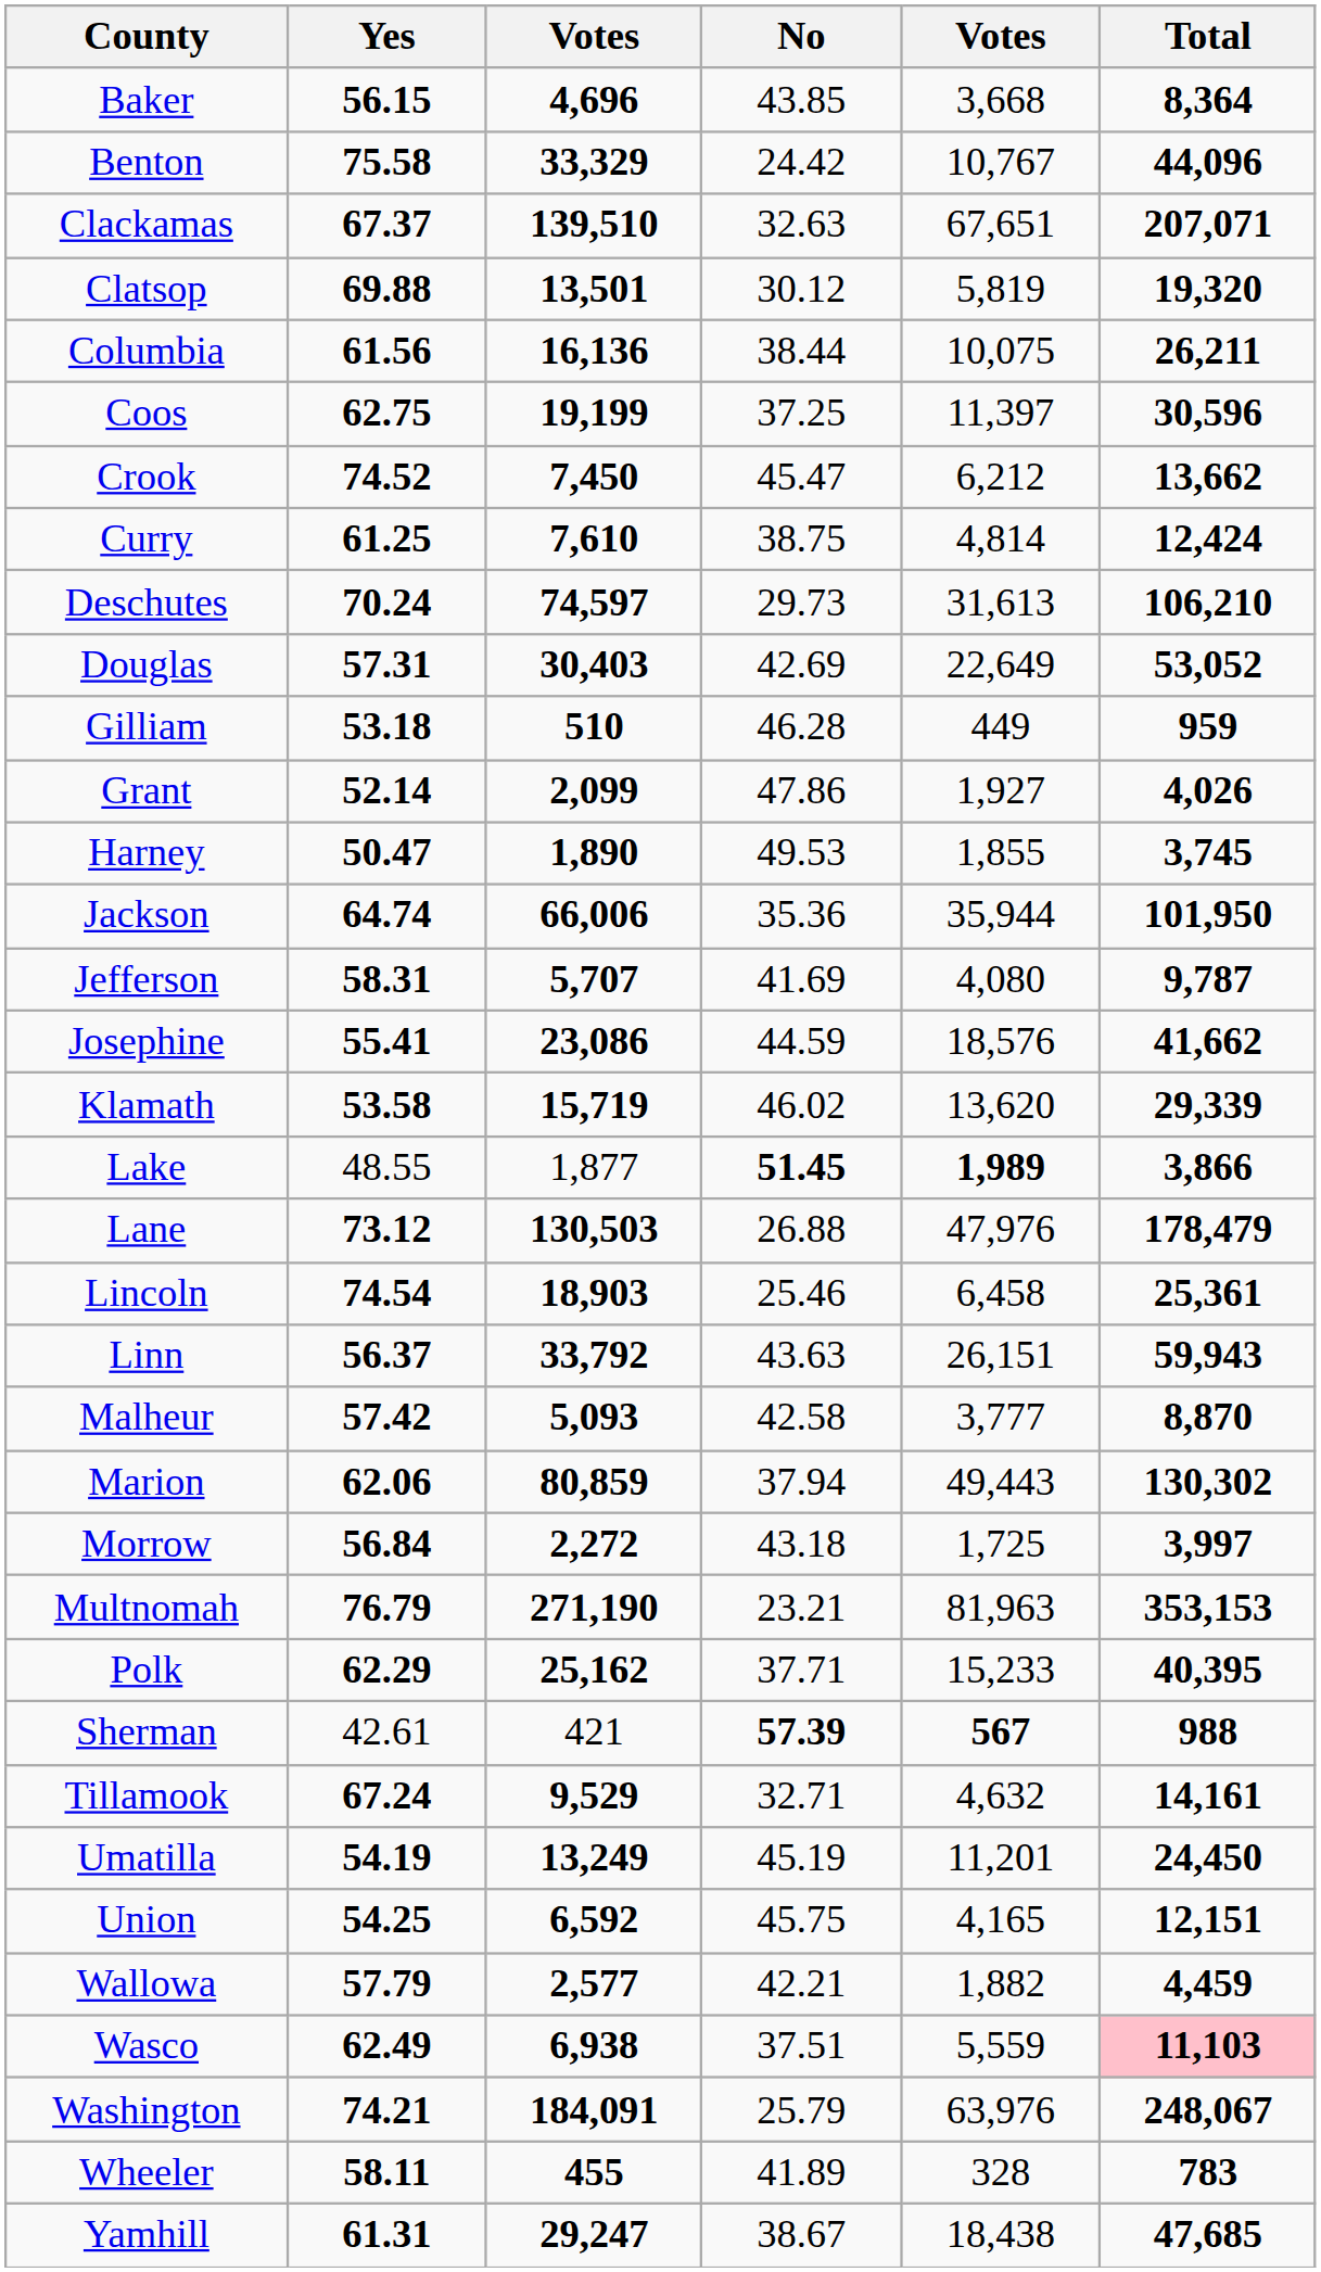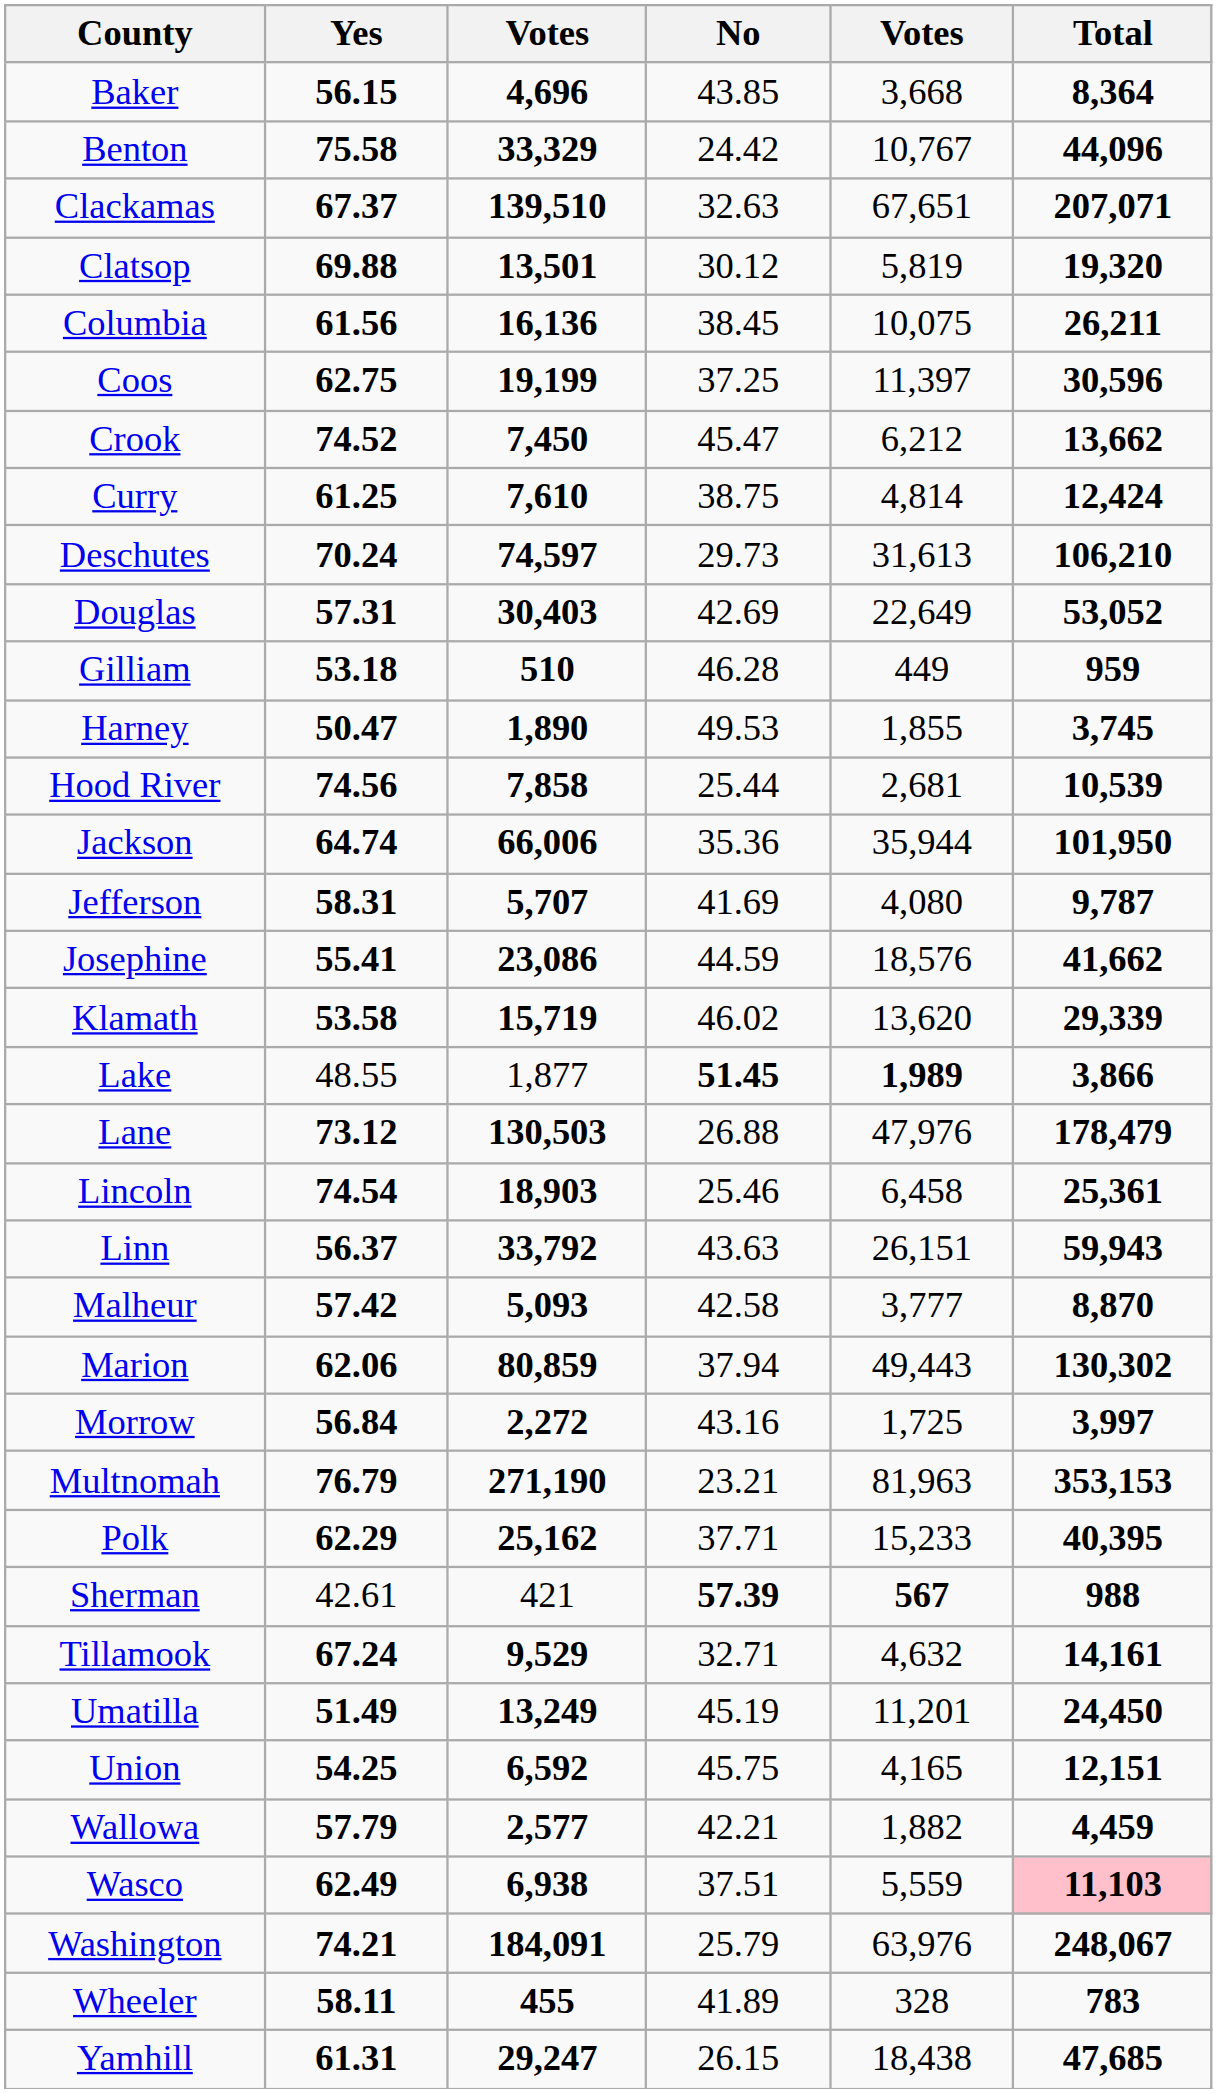 <table width="60%" class="wikitable sortable">
 <tr>
 <th width="11%">County</th>
 <th width="10%">Yes</th>
 <th width="10%">Votes</th>
 <th width="10%">No</th>
 <th width="10%">Votes</th>
 <th width="10%">Total</th>
 </tr>
 <tr>
 <td align="center"><a href='#'>Baker</a></td>
 <td align="center"><strong>56.15</strong></td>
 <td align="center"><strong>4,696</strong></td>
 <td align="center">43.85</td>
 <td align="center">3,668</td>
 <td align="center"><strong>8,364</strong></td>
 </tr>
 <tr>
 <td align="center"><a href='#'>Benton</a></td>
 <td align="center"><strong>75.58</strong></td>
 <td align="center"><strong>33,329</strong></td>
 <td align="center">24.42</td>
 <td align="center">10,767</td>
 <td align="center"><strong>44,096</strong></td>
 </tr>
 <tr>
 <td align="center"><a href='#'>Clackamas</a></td>
 <td align="center"><strong>67.37</strong></td>
 <td align="center"><strong>139,510</strong></td>
 <td align="center">32.63</td>
 <td align="center">67,651</td>
 <td align="center"><strong>207,071</strong></td>
 </tr>
 <tr>
 <td align="center"><a href='#'>Clatsop</a></td>
 <td align="center"><strong>69.88</strong></td>
 <td align="center"><strong>13,501</strong></td>
 <td align="center">30.12</td>
 <td align="center">5,819</td>
 <td align="center"><strong>19,320</strong></td>
 </tr>
 <tr>
 <td align="center"><a href='#'>Columbia</a></td>
 <td align="center"><strong>61.56</strong></td>
 <td align="center"><strong>16,136</strong></td>
-<td align="center">38.44</td>
+<td align="center">38.45</td>
 <td align="center">10,075</td>
 <td align="center"><strong>26,211</strong></td>
 </tr>
 <tr>
 <td align="center"><a href='#'>Coos</a></td>
 <td align="center"><strong>62.75</strong></td>
 <td align="center"><strong>19,199</strong></td>
 <td align="center">37.25</td>
 <td align="center">11,397</td>
 <td align="center"><strong>30,596</strong></td>
 </tr>
 <tr>
 <td align="center"><a href='#'>Crook</a></td>
 <td align="center"><strong>74.52</strong></td>
 <td align="center"><strong>7,450</strong></td>
 <td align="center">45.47</td>
 <td align="center">6,212</td>
 <td align="center"><strong>13,662</strong></td>
 </tr>
 <tr>
 <td align="center"><a href='#'>Curry</a></td>
 <td align="center"><strong>61.25</strong></td>
 <td align="center"><strong>7,610</strong></td>
 <td align="center">38.75</td>
 <td align="center">4,814</td>
 <td align="center"><strong>12,424</strong></td>
 </tr>
 <tr>
 <td align="center"><a href='#'>Deschutes</a></td>
 <td align="center"><strong>70.24</strong></td>
 <td align="center"><strong>74,597</strong></td>
 <td align="center">29.73</td>
 <td align="center">31,613</td>
 <td align="center"><strong>106,210</strong></td>
 </tr>
 <tr>
 <td align="center"><a href='#'>Douglas</a></td>
 <td align="center"><strong>57.31</strong></td>
 <td align="center"><strong>30,403</strong></td>
 <td align="center">42.69</td>
 <td align="center">22,649</td>
 <td align="center"><strong>53,052</strong></td>
 </tr>
 <tr>
 <td align="center"><a href='#'>Gilliam</a></td>
 <td align="center"><strong>53.18</strong></td>
 <td align="center"><strong>510</strong></td>
 <td align="center">46.28</td>
 <td align="center">449</td>
 <td align="center"><strong>959</strong></td>
 </tr>
 <tr>
-<td align="center"><a href='#'>Grant</a></td>
-<td align="center"><strong>52.14</strong></td>
-<td align="center"><strong>2,099</strong></td>
-<td align="center">47.86</td>
-<td align="center">1,927</td>
-<td align="center"><strong>4,026</strong></td>
-</tr>
-<tr>
 <td align="center"><a href='#'>Harney</a></td>
 <td align="center"><strong>50.47</strong></td>
 <td align="center"><strong>1,890</strong></td>
 <td align="center">49.53</td>
 <td align="center">1,855</td>
 <td align="center"><strong>3,745</strong></td>
+</tr>
+<tr>
+<td align="center"><a href='#'>Hood River</a></td>
+<td align="center"><strong>74.56</strong></td>
+<td align="center"><strong>7,858</strong></td>
+<td align="center">25.44</td>
+<td align="center">2,681</td>
+<td align="center"><strong>10,539</strong></td>
 </tr>
 <tr>
 <td align="center"><a href='#'>Jackson</a></td>
 <td align="center"><strong>64.74</strong></td>
 <td align="center"><strong>66,006</strong></td>
 <td align="center">35.36</td>
 <td align="center">35,944</td>
 <td align="center"><strong>101,950</strong></td>
 </tr>
 <tr>
 <td align="center"><a href='#'>Jefferson</a></td>
 <td align="center"><strong>58.31</strong></td>
 <td align="center"><strong>5,707</strong></td>
 <td align="center">41.69</td>
 <td align="center">4,080</td>
 <td align="center"><strong>9,787</strong></td>
 </tr>
 <tr>
 <td align="center"><a href='#'>Josephine</a></td>
 <td align="center"><strong>55.41</strong></td>
 <td align="center"><strong>23,086</strong></td>
 <td align="center">44.59</td>
 <td align="center">18,576</td>
 <td align="center"><strong>41,662</strong></td>
 </tr>
 <tr>
 <td align="center"><a href='#'>Klamath</a></td>
 <td align="center"><strong>53.58</strong></td>
 <td align="center"><strong>15,719</strong></td>
 <td align="center">46.02</td>
 <td align="center">13,620</td>
 <td align="center"><strong>29,339</strong></td>
 </tr>
 <tr>
 <td align="center"><a href='#'>Lake</a></td>
 <td align="center">48.55</td>
 <td align="center">1,877</td>
 <td align="center"><strong>51.45</strong></td>
 <td align="center"><strong>1,989</strong></td>
 <td align="center"><strong>3,866</strong></td>
 </tr>
 <tr>
 <td align="center"><a href='#'>Lane</a></td>
 <td align="center"><strong>73.12</strong></td>
 <td align="center"><strong>130,503</strong></td>
 <td align="center">26.88</td>
 <td align="center">47,976</td>
 <td align="center"><strong>178,479</strong></td>
 </tr>
 <tr>
 <td align="center"><a href='#'>Lincoln</a></td>
 <td align="center"><strong>74.54</strong></td>
 <td align="center"><strong>18,903</strong></td>
 <td align="center">25.46</td>
 <td align="center">6,458</td>
 <td align="center"><strong>25,361</strong></td>
 </tr>
 <tr>
 <td align="center"><a href='#'>Linn</a></td>
 <td align="center"><strong>56.37</strong></td>
 <td align="center"><strong>33,792</strong></td>
 <td align="center">43.63</td>
 <td align="center">26,151</td>
 <td align="center"><strong>59,943</strong></td>
 </tr>
 <tr>
 <td align="center"><a href='#'>Malheur</a></td>
 <td align="center"><strong>57.42</strong></td>
 <td align="center"><strong>5,093</strong></td>
 <td align="center">42.58</td>
 <td align="center">3,777</td>
 <td align="center"><strong>8,870</strong></td>
 </tr>
 <tr>
 <td align="center"><a href='#'>Marion</a></td>
 <td align="center"><strong>62.06</strong></td>
 <td align="center"><strong>80,859</strong></td>
 <td align="center">37.94</td>
 <td align="center">49,443</td>
 <td align="center"><strong>130,302</strong></td>
 </tr>
 <tr>
 <td align="center"><a href='#'>Morrow</a></td>
 <td align="center"><strong>56.84</strong></td>
 <td align="center"><strong>2,272</strong></td>
-<td align="center">43.18</td>
+<td align="center">43.16</td>
 <td align="center">1,725</td>
 <td align="center"><strong>3,997</strong></td>
 </tr>
 <tr>
 <td align="center"><a href='#'>Multnomah</a></td>
 <td align="center"><strong>76.79</strong></td>
 <td align="center"><strong>271,190</strong></td>
 <td align="center">23.21</td>
 <td align="center">81,963</td>
 <td align="center"><strong>353,153</strong></td>
 </tr>
 <tr>
 <td align="center"><a href='#'>Polk</a></td>
 <td align="center"><strong>62.29</strong></td>
 <td align="center"><strong>25,162</strong></td>
 <td align="center">37.71</td>
 <td align="center">15,233</td>
 <td align="center"><strong>40,395</strong></td>
 </tr>
 <tr>
 <td align="center"><a href='#'>Sherman</a></td>
 <td align="center">42.61</td>
 <td align="center">421</td>
 <td align="center"><strong>57.39</strong></td>
 <td align="center"><strong>567</strong></td>
 <td align="center"><strong>988</strong></td>
 </tr>
 <tr>
 <td align="center"><a href='#'>Tillamook</a></td>
 <td align="center"><strong>67.24</strong></td>
 <td align="center"><strong>9,529</strong></td>
 <td align="center">32.71</td>
 <td align="center">4,632</td>
 <td align="center"><strong>14,161</strong></td>
 </tr>
 <tr>
 <td align="center"><a href='#'>Umatilla</a></td>
-<td align="center"><strong>54.19</strong></td>
+<td align="center"><strong>51.49</strong></td>
 <td align="center"><strong>13,249</strong></td>
 <td align="center">45.19</td>
 <td align="center">11,201</td>
 <td align="center"><strong>24,450</strong></td>
 </tr>
 <tr>
 <td align="center"><a href='#'>Union</a></td>
 <td align="center"><strong>54.25</strong></td>
 <td align="center"><strong>6,592</strong></td>
 <td align="center">45.75</td>
 <td align="center">4,165</td>
 <td align="center"><strong>12,151</strong></td>
 </tr>
 <tr>
 <td align="center"><a href='#'>Wallowa</a></td>
 <td align="center"><strong>57.79</strong></td>
 <td align="center"><strong>2,577</strong></td>
 <td align="center">42.21</td>
 <td align="center">1,882</td>
 <td align="center"><strong>4,459</strong></td>
 </tr>
 <tr>
 <td align="center"><a href='#'>Wasco</a></td>
 <td align="center"><strong>62.49</strong></td>
 <td align="center"><strong>6,938</strong></td>
 <td align="center">37.51</td>
 <td align="center">5,559</td>
 <td align="center" style="background: pink;"><strong>11,103</strong></td>
 </tr>
 <tr>
 <td align="center"><a href='#'>Washington</a></td>
 <td align="center"><strong>74.21</strong></td>
 <td align="center"><strong>184,091</strong></td>
 <td align="center">25.79</td>
 <td align="center">63,976</td>
 <td align="center"><strong>248,067</strong></td>
 </tr>
 <tr>
 <td align="center"><a href='#'>Wheeler</a></td>
 <td align="center"><strong>58.11</strong></td>
 <td align="center"><strong>455</strong></td>
 <td align="center">41.89</td>
 <td align="center">328</td>
 <td align="center"><strong>783</strong></td>
 </tr>
 <tr>
 <td align="center"><a href='#'>Yamhill</a></td>
 <td align="center"><strong>61.31</strong></td>
 <td align="center"><strong>29,247</strong></td>
-<td align="center">38.67</td>
+<td align="center">26.15</td>
 <td align="center">18,438</td>
 <td align="center"><strong>47,685</strong></td>
 </tr>
 </table>
